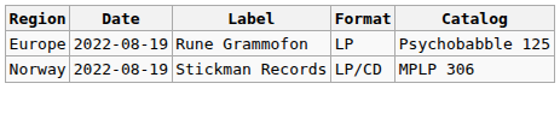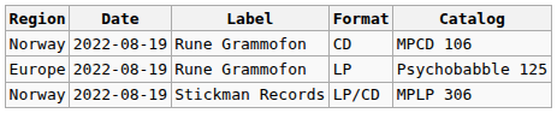 <table class="wikitable">
 <tr>
 <th>Region</th>
 <th>Date</th>
 <th>Label</th>
 <th>Format</th>
 <th>Catalog</th>
+</tr>
+<tr>
+<td>Norway</td>
+<td>2022-08-19</td>
+<td>Rune Grammofon</td>
+<td>CD</td>
+<td>MPCD 106</td>
 </tr>
 <tr>
 <td>Europe</td>
 <td>2022-08-19</td>
 <td>Rune Grammofon</td>
 <td>LP</td>
 <td>Psychobabble 125</td>
 </tr>
 <tr>
 <td>Norway</td>
 <td>2022-08-19</td>
 <td>Stickman Records</td>
 <td>LP/CD</td>
 <td>MPLP 306</td>
 </tr>
 </table>
